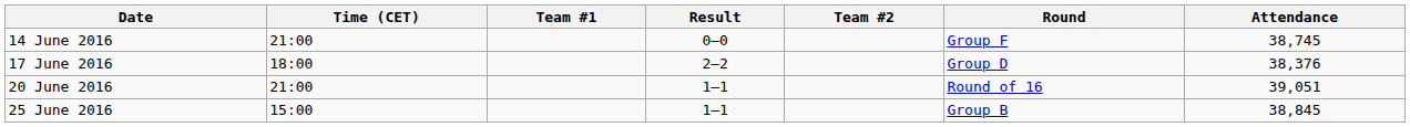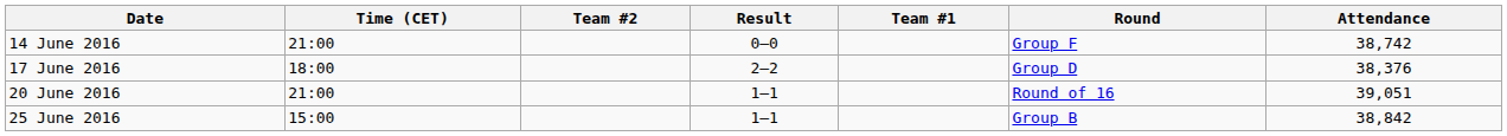 <table class="wikitable" style="text-align: left;" width="100%">
 <tr>
 <th>Date</th>
 <th>Time (CET)</th>
+<th>Team #2</th>
+<th>Result</th>
 <th>Team #1</th>
-<th>Result</th>
-<th>Team #2</th>
 <th>Round</th>
 <th>Attendance</th>
 </tr>
 <tr>
 <td>14 June 2016</td>
 <td>21:00</td>
 <td></td>
 <td style="text-align:center;">0–0</td>
 <td></td>
 <td><a href='#'>Group F</a></td>
-<td style="text-align:center;">38,745</td>
+<td style="text-align:center;">38,742</td>
 </tr>
 <tr>
 <td>17 June 2016</td>
 <td>18:00</td>
 <td></td>
 <td style="text-align:center;">2–2</td>
 <td></td>
 <td><a href='#'>Group D</a></td>
 <td style="text-align:center;">38,376</td>
 </tr>
 <tr>
 <td>20 June 2016</td>
 <td>21:00</td>
 <td></td>
 <td style="text-align:center;">1–1</td>
 <td></td>
 <td><a href='#'>Round of 16</a></td>
 <td style="text-align:center;">39,051</td>
 </tr>
 <tr>
 <td>25 June 2016</td>
 <td>15:00</td>
 <td></td>
 <td style="text-align:center;">1–1 </td>
 <td></td>
 <td><a href='#'>Group B</a></td>
-<td style="text-align:center;">38,845</td>
+<td style="text-align:center;">38,842</td>
 </tr>
 </table>
